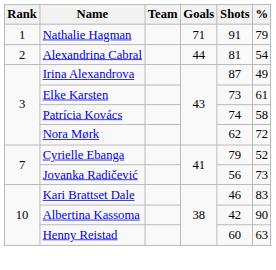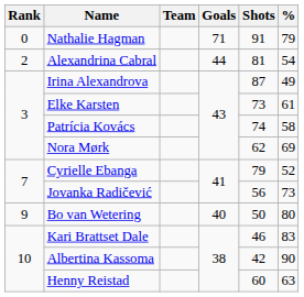 <table class="wikitable sortable" style="text-align: center;">
 <tr>
 <th>Rank</th>
 <th>Name</th>
 <th>Team</th>
 <th>Goals</th>
 <th>Shots</th>
 <th>%</th>
 </tr>
 <tr>
-<td>1</td>
+<td>0</td>
 <td style="text-align: left;"><a href='#'>Nathalie Hagman</a></td>
 <td style="text-align: left;"></td>
 <td>71</td>
 <td>91</td>
 <td>79</td>
 </tr>
 <tr>
 <td>2</td>
 <td style="text-align: left;"><a href='#'>Alexandrina Cabral</a></td>
 <td style="text-align: left;"></td>
 <td>44</td>
 <td>81</td>
 <td>54</td>
 </tr>
 <tr>
 <td rowspan="4">3</td>
 <td style="text-align: left;"><a href='#'>Irina Alexandrova</a></td>
 <td style="text-align: left;"></td>
 <td rowspan="4">43</td>
 <td>87</td>
 <td>49</td>
 </tr>
 <tr>
 <td style="text-align: left;"><a href='#'>Elke Karsten</a></td>
 <td style="text-align: left;"></td>
 <td>73</td>
 <td>61</td>
 </tr>
 <tr>
 <td style="text-align: left;"><a href='#'>Patrícia Kovács</a></td>
 <td style="text-align: left;"></td>
 <td>74</td>
 <td>58</td>
 </tr>
 <tr>
 <td style="text-align: left;"><a href='#'>Nora Mørk</a></td>
 <td style="text-align: left;"></td>
 <td>62</td>
-<td>72</td>
+<td>69</td>
 </tr>
 <tr>
 <td rowspan="2">7</td>
 <td style="text-align: left;"><a href='#'>Cyrielle Ebanga</a></td>
 <td style="text-align: left;"></td>
 <td rowspan="2">41</td>
 <td>79</td>
 <td>52</td>
 </tr>
 <tr>
 <td style="text-align: left;"><a href='#'>Jovanka Radičević</a></td>
 <td style="text-align: left;"></td>
 <td>56</td>
 <td>73</td>
+</tr>
+<tr>
+<td>9</td>
+<td style="text-align: left;"><a href='#'>Bo van Wetering</a></td>
+<td style="text-align: left;"></td>
+<td>40</td>
+<td>50</td>
+<td>80</td>
 </tr>
 <tr>
 <td rowspan="3">10</td>
 <td style="text-align: left;"><a href='#'>Kari Brattset Dale</a></td>
 <td style="text-align: left;"></td>
 <td rowspan="3">38</td>
 <td>46</td>
 <td>83</td>
 </tr>
 <tr>
 <td style="text-align: left;"><a href='#'>Albertina Kassoma</a></td>
 <td style="text-align: left;"></td>
 <td>42</td>
 <td>90</td>
 </tr>
 <tr>
 <td style="text-align: left;"><a href='#'>Henny Reistad</a></td>
 <td style="text-align: left;"></td>
 <td>60</td>
 <td>63</td>
 </tr>
 </table>
